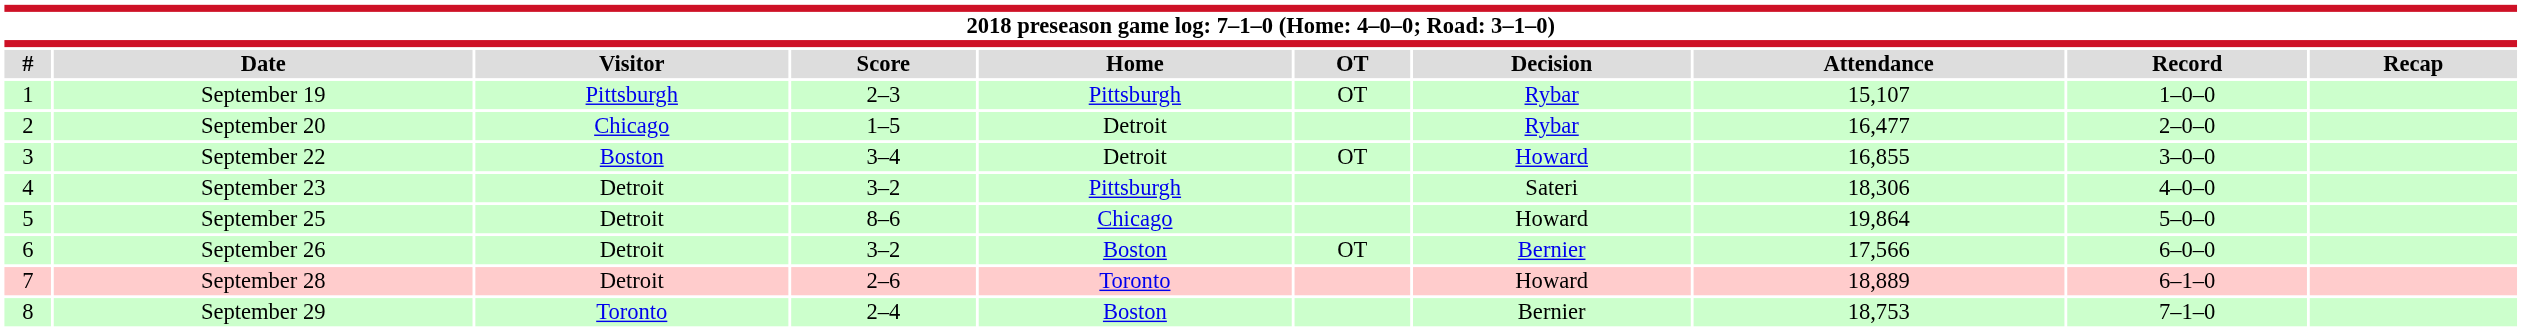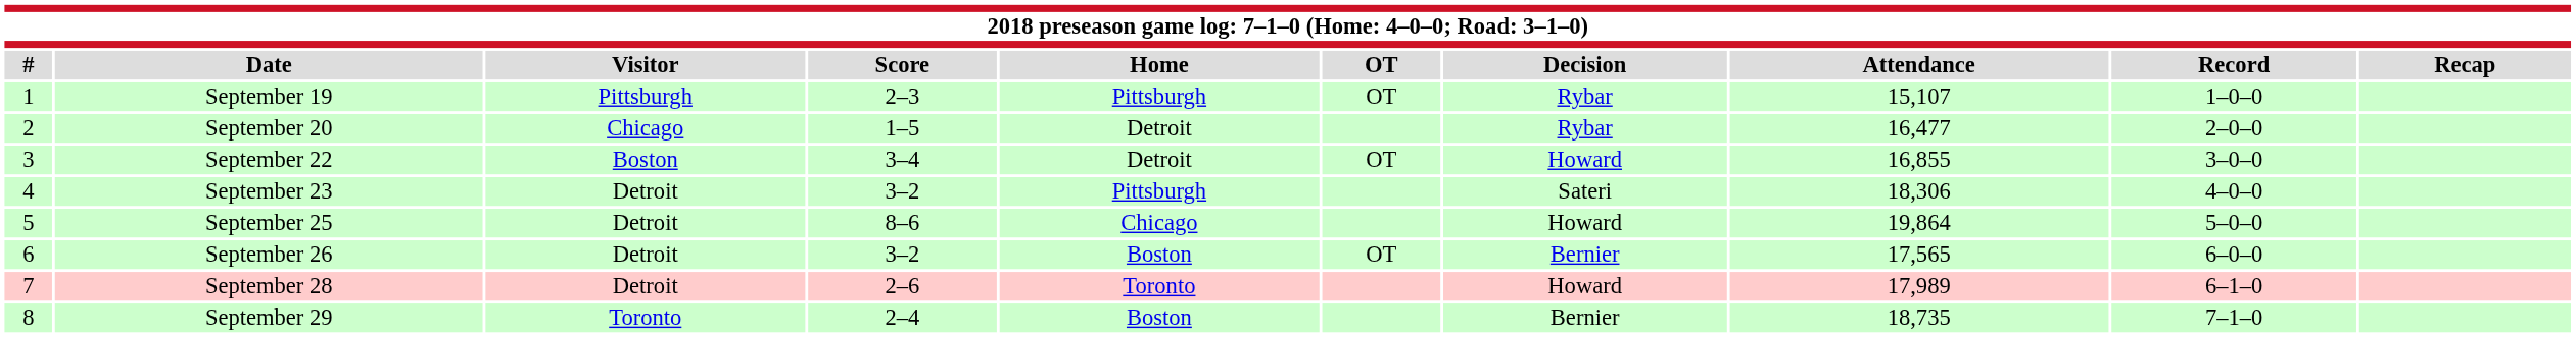 <table class="toccolours collapsible collapsed" style="width:90%; clear:both; margin:1.5em auto; text-align:center;">
 <tr>
 <th colspan=10 style="background:#fff; border-top:#CE1126 5px solid; border-bottom:#CE1126 5px solid;">2018 preseason game log: 7–1–0 (Home: 4–0–0; Road: 3–1–0)</th>
 </tr>
 <tr style="background:#ddd;">
 <th>#</th>
 <th>Date</th>
 <th>Visitor</th>
 <th>Score</th>
 <th>Home</th>
 <th>OT</th>
 <th>Decision</th>
 <th>Attendance</th>
 <th>Record</th>
 <th>Recap</th>
 </tr>
 <tr style="background:#cfc;">
 <td>1</td>
 <td>September 19</td>
 <td><a href='#'>Pittsburgh</a></td>
 <td>2–3</td>
 <td><a href='#'>Pittsburgh</a></td>
 <td>OT</td>
 <td><a href='#'>Rybar</a></td>
 <td>15,107</td>
 <td>1–0–0</td>
 <td></td>
 </tr>
 <tr style="background:#cfc;">
 <td>2</td>
 <td>September 20</td>
 <td><a href='#'>Chicago</a></td>
 <td>1–5</td>
 <td>Detroit</td>
 <td></td>
 <td><a href='#'>Rybar</a></td>
 <td>16,477</td>
 <td>2–0–0</td>
 <td></td>
 </tr>
 <tr style="background:#cfc;">
 <td>3</td>
 <td>September 22</td>
 <td><a href='#'>Boston</a></td>
 <td>3–4</td>
 <td>Detroit</td>
 <td>OT</td>
 <td><a href='#'>Howard</a></td>
 <td>16,855</td>
 <td>3–0–0</td>
 <td></td>
 </tr>
 <tr style="background:#cfc;">
 <td>4</td>
 <td>September 23</td>
 <td>Detroit</td>
 <td>3–2</td>
 <td><a href='#'>Pittsburgh</a></td>
 <td></td>
 <td>Sateri</td>
 <td>18,306</td>
 <td>4–0–0</td>
 <td></td>
 </tr>
 <tr style="background:#cfc;">
 <td>5</td>
 <td>September 25</td>
 <td>Detroit</td>
 <td>8–6</td>
 <td><a href='#'>Chicago</a></td>
 <td></td>
 <td>Howard</td>
 <td>19,864</td>
 <td>5–0–0</td>
 <td></td>
 </tr>
 <tr style="background:#cfc;">
 <td>6</td>
 <td>September 26</td>
 <td>Detroit</td>
 <td>3–2</td>
 <td><a href='#'>Boston</a></td>
 <td>OT</td>
 <td><a href='#'>Bernier</a></td>
-<td>17,566</td>
+<td>17,565</td>
 <td>6–0–0</td>
 <td></td>
 </tr>
 <tr style="background:#fcc;">
 <td>7</td>
 <td>September 28</td>
 <td>Detroit</td>
 <td>2–6</td>
 <td><a href='#'>Toronto</a></td>
 <td></td>
 <td>Howard</td>
-<td>18,889</td>
+<td>17,989</td>
 <td>6–1–0</td>
 <td></td>
 </tr>
 <tr style="background:#cfc;">
 <td>8</td>
 <td>September 29</td>
 <td><a href='#'>Toronto</a></td>
 <td>2–4</td>
 <td><a href='#'>Boston</a></td>
 <td></td>
 <td>Bernier</td>
-<td>18,753</td>
+<td>18,735</td>
 <td>7–1–0</td>
 <td></td>
 </tr>
 </table>
